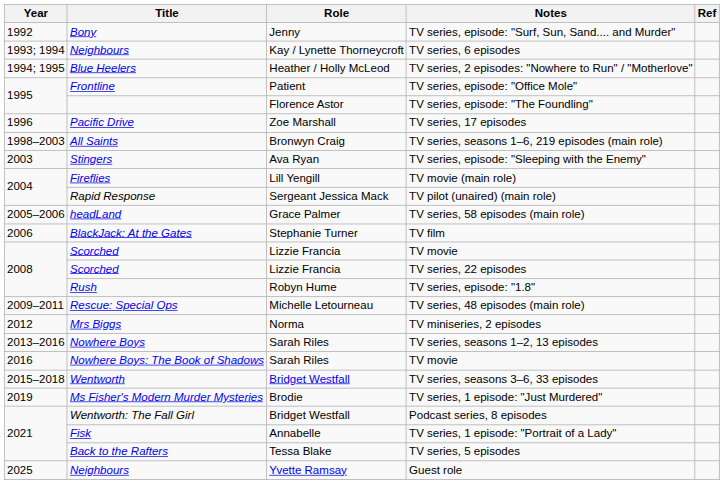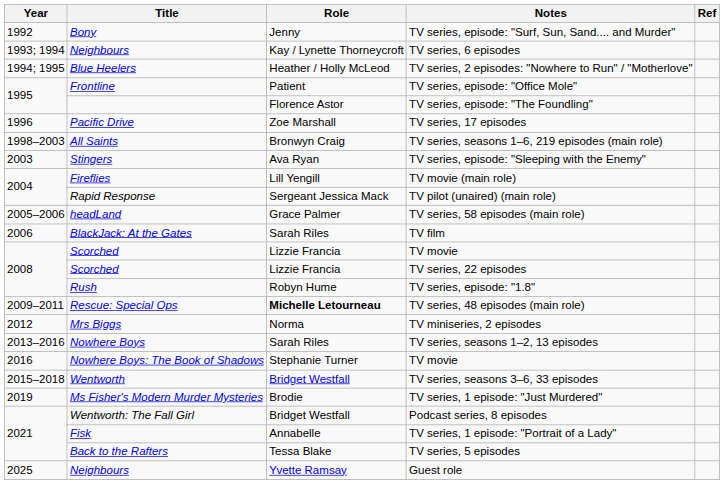 <table class="wikitable sortable">
 <tr>
 <th>Year</th>
 <th>Title</th>
 <th>Role</th>
 <th class = "unsortable">Notes</th>
 <th>Ref</th>
 </tr>
 <tr>
 <td>1992</td>
 <td><em><a href='#'>Bony</a></em></td>
 <td>Jenny</td>
 <td>TV series, episode: "Surf, Sun, Sand.... and Murder"</td>
 <td></td>
 </tr>
 <tr>
 <td>1993; 1994</td>
 <td><em><a href='#'>Neighbours</a></em></td>
 <td>Kay / Lynette Thorneycroft</td>
 <td>TV series, 6 episodes</td>
 <td></td>
 </tr>
 <tr>
 <td>1994; 1995</td>
 <td><em><a href='#'>Blue Heelers</a></em></td>
 <td>Heather / Holly McLeod</td>
 <td>TV series, 2 episodes: "Nowhere to Run" / "Motherlove"</td>
 <td></td>
 </tr>
 <tr>
 <td rowspan="2">1995</td>
 <td><em><a href='#'>Frontline</a></em></td>
 <td>Patient</td>
 <td>TV series, episode: "Office Mole"</td>
 <td></td>
 </tr>
 <tr>
 <td><em></em></td>
 <td>Florence Astor</td>
 <td>TV series, episode: "The Foundling"</td>
 <td></td>
 </tr>
 <tr>
 <td>1996</td>
 <td><em><a href='#'>Pacific Drive</a></em></td>
 <td>Zoe Marshall</td>
 <td>TV series, 17 episodes</td>
 <td></td>
 </tr>
 <tr>
 <td>1998–2003</td>
 <td><em><a href='#'>All Saints</a></em></td>
 <td>Bronwyn Craig</td>
 <td>TV series, seasons 1–6, 219 episodes (main role)</td>
 <td></td>
 </tr>
 <tr>
 <td>2003</td>
 <td><em><a href='#'>Stingers</a></em></td>
 <td>Ava Ryan</td>
 <td>TV series, episode: "Sleeping with the Enemy"</td>
 <td></td>
 </tr>
 <tr>
 <td rowspan="2">2004</td>
 <td><em><a href='#'>Fireflies</a></em></td>
 <td>Lill Yengill</td>
 <td>TV movie (main role)</td>
 <td></td>
 </tr>
 <tr>
 <td><em>Rapid Response</em></td>
 <td>Sergeant Jessica Mack</td>
 <td>TV pilot (unaired) (main role)</td>
 <td></td>
 </tr>
 <tr>
 <td>2005–2006</td>
 <td><em><a href='#'>headLand</a></em></td>
 <td>Grace Palmer</td>
 <td>TV series, 58 episodes (main role)</td>
 <td></td>
 </tr>
 <tr>
 <td>2006</td>
 <td><em><a href='#'>BlackJack: At the Gates</a></em></td>
-<td>Stephanie Turner</td>
+<td>Sarah Riles</td>
 <td>TV film</td>
 <td></td>
 </tr>
 <tr>
 <td rowspan="3">2008</td>
 <td><em><a href='#'>Scorched</a></em></td>
 <td>Lizzie Francia</td>
 <td>TV movie</td>
 <td></td>
 </tr>
 <tr>
 <td><em><a href='#'>Scorched</a></em></td>
 <td>Lizzie Francia</td>
 <td>TV series, 22 episodes</td>
 <td></td>
 </tr>
 <tr>
 <td><em><a href='#'>Rush</a></em></td>
 <td>Robyn Hume</td>
 <td>TV series, episode: "1.8"</td>
 <td></td>
 </tr>
 <tr>
 <td>2009–2011</td>
 <td><em><a href='#'>Rescue: Special Ops</a></em></td>
-<td>Michelle Letourneau</td>
+<td><strong>Michelle Letourneau</strong></td>
 <td>TV series, 48 episodes (main role)</td>
 <td></td>
 </tr>
 <tr>
 <td>2012</td>
 <td><em><a href='#'>Mrs Biggs</a></em></td>
 <td>Norma</td>
 <td>TV miniseries, 2 episodes</td>
 <td></td>
 </tr>
 <tr>
 <td>2013–2016</td>
 <td><em><a href='#'>Nowhere Boys</a></em></td>
 <td>Sarah Riles</td>
 <td>TV series, seasons 1–2, 13 episodes</td>
 <td></td>
 </tr>
 <tr>
 <td>2016</td>
 <td><em><a href='#'>Nowhere Boys: The Book of Shadows</a></em></td>
-<td>Sarah Riles</td>
+<td>Stephanie Turner</td>
 <td>TV movie</td>
 <td></td>
 </tr>
 <tr>
 <td>2015–2018</td>
 <td><em><a href='#'>Wentworth</a></em></td>
 <td><a href='#'>Bridget Westfall</a></td>
 <td>TV series, seasons 3–6, 33 episodes</td>
 <td></td>
 </tr>
 <tr>
 <td>2019</td>
 <td><em><a href='#'>Ms Fisher's Modern Murder Mysteries</a></em></td>
 <td>Brodie</td>
 <td>TV series, 1 episode: "Just Murdered"</td>
 <td></td>
 </tr>
 <tr>
 <td rowspan="3">2021</td>
 <td><em>Wentworth: The Fall Girl</em></td>
 <td>Bridget Westfall</td>
 <td>Podcast series, 8 episodes</td>
 <td></td>
 </tr>
 <tr>
 <td><em><a href='#'>Fisk</a></em></td>
 <td>Annabelle</td>
 <td>TV series, 1 episode: "Portrait of a Lady"</td>
 <td></td>
 </tr>
 <tr>
 <td><em><a href='#'>Back to the Rafters</a></em></td>
 <td>Tessa Blake</td>
 <td>TV series, 5 episodes</td>
 <td></td>
 </tr>
 <tr>
 <td>2025</td>
 <td><em><a href='#'>Neighbours</a></em></td>
 <td><a href='#'>Yvette Ramsay</a></td>
 <td>Guest role</td>
 <td></td>
 </tr>
 </table>
